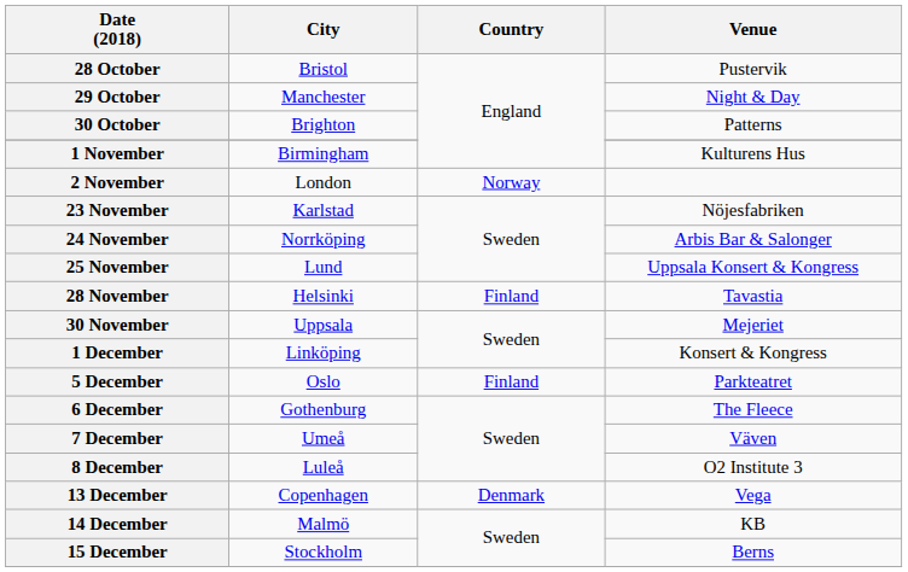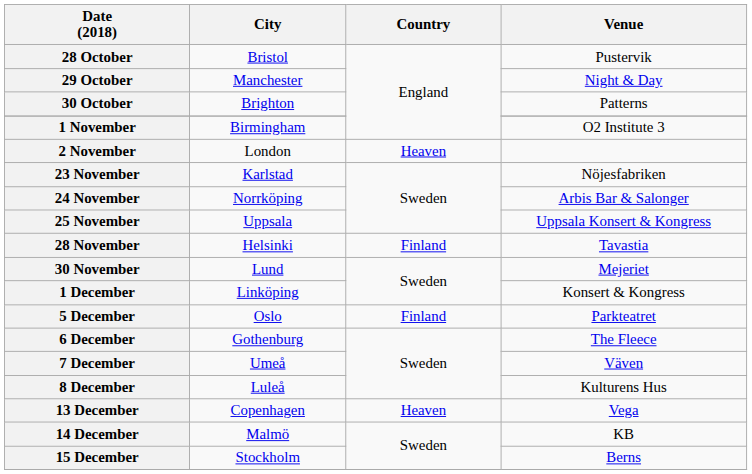 <table class="wikitable plainrowheaders" style="text-align:center;">
 <tr>
 <th scope="col" style="width:12em;">Date<br>(2018)</th>
 <th scope="col" style="width:10em;">City</th>
 <th scope="col" style="width:10em;">Country</th>
 <th scope="col" style="width:16em;">Venue</th>
 </tr>
 <tr>
 <th scope="row" style="text-align:center;">28 October</th>
 <td><a href='#'>Bristol</a></td>
 <td rowspan="5">England</td>
 <td>Pustervik</td>
 </tr>
 <tr>
 <th scope="row" style="text-align:center;">29 October</th>
 <td><a href='#'>Manchester</a></td>
 <td><a href='#'>Night & Day</a></td>
 </tr>
 <tr>
 <th scope="row" style="text-align:center;">30 October</th>
 <td><a href='#'>Brighton</a></td>
 <td>Patterns</td>
 </tr>
 <tr>
 </tr>
 <tr>
 <th scope="row" style="text-align:center;">1 November</th>
 <td><a href='#'>Birmingham</a></td>
-<td>Kulturens Hus</td>
+<td>O2 Institute 3</td>
 </tr>
 <tr>
 <th scope="row" style="text-align:center;">2 November</th>
 <td>London</td>
-<td><a href='#'>Norway</a></td>
+<td><a href='#'>Heaven</a></td>
 </tr>
 <tr>
 <th scope="row" style="text-align:center;">23 November</th>
 <td><a href='#'>Karlstad</a></td>
 <td rowspan="3">Sweden</td>
 <td>Nöjesfabriken</td>
 </tr>
 <tr>
 <th scope="row" style="text-align:center;">24 November</th>
 <td><a href='#'>Norrköping</a></td>
 <td><a href='#'>Arbis Bar & Salonger</a></td>
 </tr>
 <tr>
 <th scope="row" style="text-align:center;">25 November</th>
-<td><a href='#'>Lund</a></td>
+<td><a href='#'>Uppsala</a></td>
 <td><a href='#'>Uppsala Konsert & Kongress</a></td>
 </tr>
 <tr>
 <th scope="row" style="text-align:center;">28 November</th>
 <td><a href='#'>Helsinki</a></td>
 <td><a href='#'>Finland</a></td>
 <td><a href='#'>Tavastia</a></td>
 </tr>
 <tr>
 <th scope="row" style="text-align:center;">30 November</th>
-<td><a href='#'>Uppsala</a></td>
+<td><a href='#'>Lund</a></td>
 <td rowspan="2">Sweden</td>
 <td><a href='#'>Mejeriet</a></td>
 </tr>
 <tr>
 <th scope="row" style="text-align:center;">1 December</th>
 <td><a href='#'>Linköping</a></td>
 <td>Konsert & Kongress</td>
 </tr>
 <tr>
 <th scope="row" style="text-align:center;">5 December</th>
 <td><a href='#'>Oslo</a></td>
 <td><a href='#'>Finland</a></td>
 <td><a href='#'>Parkteatret</a></td>
 </tr>
 <tr>
 <th scope="row" style="text-align:center;">6 December</th>
 <td><a href='#'>Gothenburg</a></td>
 <td rowspan="3">Sweden</td>
 <td><a href='#'>The Fleece</a></td>
 </tr>
 <tr>
 <th scope="row" style="text-align:center;">7 December</th>
 <td><a href='#'>Umeå</a></td>
 <td><a href='#'>Väven</a></td>
 </tr>
 <tr>
 <th scope="row" style="text-align:center;">8 December</th>
 <td><a href='#'>Luleå</a></td>
-<td>O2 Institute 3</td>
+<td>Kulturens Hus</td>
 </tr>
 <tr>
 <th scope="row" style="text-align:center;">13 December</th>
 <td><a href='#'>Copenhagen</a></td>
-<td><a href='#'>Denmark</a></td>
+<td><a href='#'>Heaven</a></td>
 <td><a href='#'>Vega</a></td>
 </tr>
 <tr>
 <th scope="row" style="text-align:center;">14 December</th>
 <td><a href='#'>Malmö</a></td>
 <td rowspan="2">Sweden</td>
 <td>KB</td>
 </tr>
 <tr>
 <th scope="row" style="text-align:center;">15 December</th>
 <td><a href='#'>Stockholm</a></td>
 <td><a href='#'>Berns</a></td>
 </tr>
 <tr>
 </tr>
 </table>
